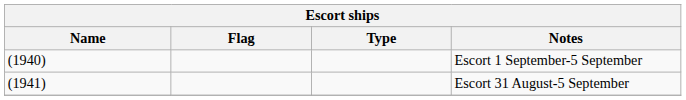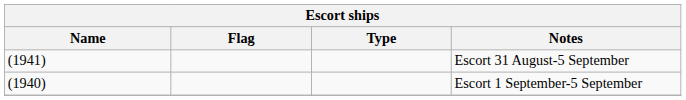 <table class="wikitable">
 <tr>
 <th colspan=4 align=center>Escort ships</th>
 </tr>
 <tr>
 <th scope="col" width="180px">Name</th>
 <th scope="col" width="150px">Flag</th>
 <th scope="col" width="150px">Type</th>
 <th scope="col" width="250px">Notes</th>
 </tr>
 <tr>
+<td align="left"> (1941)</td>
+<td align="left"></td>
+<td align="left"></td>
+<td align="left">Escort 31 August-5 September</td>
+</tr>
+<tr>
 <td align="left"> (1940)</td>
 <td align="left"></td>
 <td align="left"></td>
 <td align="left">Escort 1 September-5 September</td>
 </tr>
 <tr>
-<td align="left"> (1941)</td>
-<td align="left"></td>
-<td align="left"></td>
-<td align="left">Escort 31 August-5 September</td>
-</tr>
-<tr>
 </tr>
 </table>
